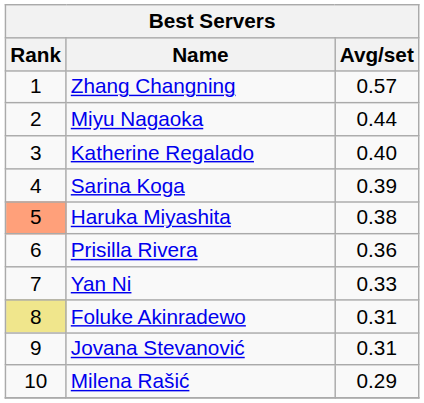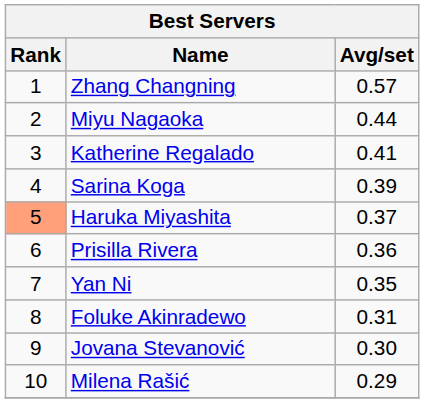 <table class="wikitable" style="margin:0.5em auto;width=480;font-size:90%">
 <tr>
 <th colspan=3>Best Servers</th>
 </tr>
 <tr>
 <th width=30>Rank</th>
 <th width=180>Name</th>
 <th width=50>Avg/set</th>
 </tr>
 <tr>
 <td align=center>1</td>
 <td> <a href='#'>Zhang Changning</a></td>
 <td align=center>0.57</td>
 </tr>
 <tr>
 <td align=center>2</td>
 <td> <a href='#'>Miyu Nagaoka</a></td>
 <td align=center>0.44</td>
 </tr>
 <tr>
 <td align=center>3</td>
 <td> <a href='#'>Katherine Regalado</a></td>
-<td align=center>0.40</td>
+<td align=center>0.41</td>
 </tr>
 <tr>
 <td align=center>4</td>
 <td> <a href='#'>Sarina Koga</a></td>
 <td align=center>0.39</td>
 </tr>
 <tr>
 <td align=center style="background: lightsalmon;">5</td>
 <td> <a href='#'>Haruka Miyashita</a></td>
-<td align=center>0.38</td>
+<td align=center>0.37</td>
 </tr>
 <tr>
 <td align=center>6</td>
 <td> <a href='#'>Prisilla Rivera</a></td>
 <td align=center>0.36</td>
 </tr>
 <tr>
 <td align=center>7</td>
 <td> <a href='#'>Yan Ni</a></td>
-<td align=center>0.33</td>
+<td align=center>0.35</td>
 </tr>
 <tr>
-<td align=center style="background: khaki;">8</td>
+<td align=center>8</td>
 <td> <a href='#'>Foluke Akinradewo</a></td>
 <td align=center>0.31</td>
 </tr>
 <tr>
 <td align=center>9</td>
 <td> <a href='#'>Jovana Stevanović</a></td>
-<td align=center>0.31</td>
+<td align=center>0.30</td>
 </tr>
 <tr>
 <td align=center>10</td>
 <td> <a href='#'>Milena Rašić</a></td>
 <td align=center>0.29</td>
 </tr>
 <tr>
 </tr>
 </table>
